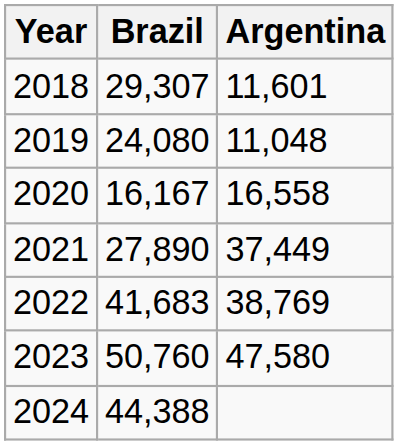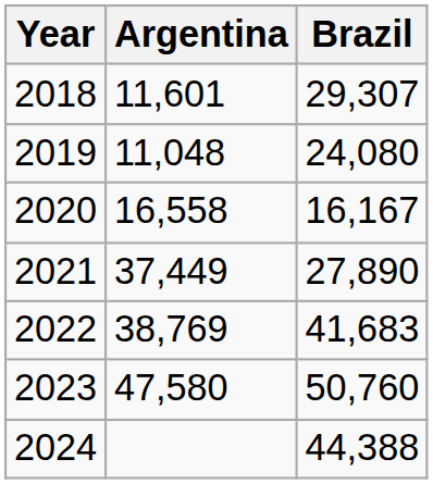 <table class="wikitable">
 <tr>
 <th>Year</th>
+<th>Argentina</th>
 <th>Brazil</th>
-<th>Argentina</th>
 </tr>
 <tr>
 <td>2018</td>
+<td>11,601</td>
 <td>29,307</td>
-<td>11,601</td>
 </tr>
 <tr>
 <td>2019</td>
+<td>11,048</td>
 <td>24,080</td>
-<td>11,048</td>
 </tr>
 <tr>
 <td>2020</td>
+<td>16,558</td>
 <td>16,167</td>
-<td>16,558</td>
 </tr>
 <tr>
 <td>2021</td>
+<td>37,449</td>
 <td>27,890</td>
-<td>37,449</td>
 </tr>
 <tr>
 <td>2022</td>
+<td>38,769</td>
 <td>41,683</td>
-<td>38,769</td>
 </tr>
 <tr>
 <td>2023</td>
+<td>47,580</td>
 <td>50,760</td>
-<td>47,580</td>
 </tr>
 <tr>
 <td>2024</td>
+<td></td>
 <td>44,388</td>
-<td></td>
 </tr>
 </table>
